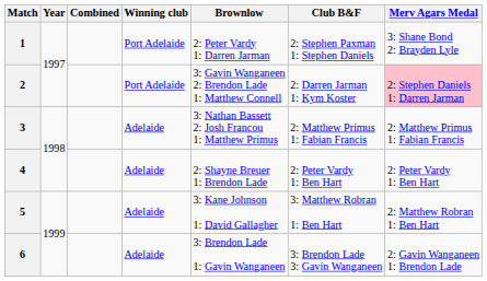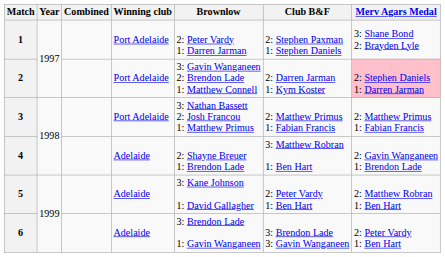 <table class="wikitable sortable">
 <tr>
 <th>Match</th>
 <th>Year</th>
 <th>Combined</th>
 <th>Winning club</th>
 <th class="unsortable">Brownlow</th>
 <th class="unsortable">Club B&F</th>
 <th class="unsortable"><a href='#'>Merv Agars Medal</a></th>
 </tr>
 <tr>
 <th>1</th>
 <td rowspan="2">1997</td>
 <td> </td>
 <td><a href='#'>Port Adelaide</a></td>
 <td><br>2: <a href='#'>Peter Vardy</a><br>1: <a href='#'>Darren Jarman</a></td>
 <td><br>2: <a href='#'>Stephen Paxman</a><br>1: <a href='#'>Stephen Daniels</a></td>
 <td>3: <a href='#'>Shane Bond</a><br>2: <a href='#'>Brayden Lyle</a><br></td>
 </tr>
 <tr>
 <th>2</th>
 <td> </td>
 <td><a href='#'>Port Adelaide</a></td>
 <td>3: <a href='#'>Gavin Wanganeen</a><br>2: <a href='#'>Brendon Lade</a><br>1: <a href='#'>Matthew Connell</a></td>
 <td><br>2: <a href='#'>Darren Jarman</a><br>1: <a href='#'>Kym Koster</a></td>
 <td style="background: pink;"><br>2: <a href='#'>Stephen Daniels</a><br>1: <a href='#'>Darren Jarman</a></td>
 </tr>
 <tr>
 <th>3</th>
 <td rowspan="2">1998</td>
 <td> </td>
-<td><a href='#'>Adelaide</a></td>
+<td><a href='#'>Port Adelaide</a></td>
 <td>3: <a href='#'>Nathan Bassett</a><br>2: <a href='#'>Josh Francou</a><br>1: <a href='#'>Matthew Primus</a></td>
 <td><br>2: <a href='#'>Matthew Primus</a><br>1: <a href='#'>Fabian Francis</a></td>
 <td><br>2: <a href='#'>Matthew Primus</a><br>1: <a href='#'>Fabian Francis</a></td>
 </tr>
 <tr>
 <th>4</th>
 <td> </td>
 <td><a href='#'>Adelaide</a></td>
 <td><br>2: <a href='#'>Shayne Breuer</a><br>1: <a href='#'>Brendon Lade</a></td>
-<td><br>2: <a href='#'>Peter Vardy</a><br>1: <a href='#'>Ben Hart</a></td>
-<td><br>2: <a href='#'>Peter Vardy</a><br>1: <a href='#'>Ben Hart</a></td>
+<td>3: <a href='#'>Matthew Robran</a><br><br>1: <a href='#'>Ben Hart</a></td>
+<td><br>2: <a href='#'>Gavin Wanganeen</a><br>1: <a href='#'>Brendon Lade</a></td>
 </tr>
 <tr>
 <th>5</th>
 <td rowspan="2">1999</td>
 <td> </td>
 <td><a href='#'>Adelaide</a></td>
 <td>3: <a href='#'>Kane Johnson</a><br><br>1: <a href='#'>David Gallagher</a></td>
-<td>3: <a href='#'>Matthew Robran</a><br><br>1: <a href='#'>Ben Hart</a></td>
+<td><br>2: <a href='#'>Peter Vardy</a><br>1: <a href='#'>Ben Hart</a></td>
 <td><br>2: <a href='#'>Matthew Robran</a><br>1: <a href='#'>Ben Hart</a></td>
 </tr>
 <tr>
 <th>6</th>
 <td> </td>
 <td><a href='#'>Adelaide</a></td>
 <td>3: <a href='#'>Brendon Lade</a><br><br>1: <a href='#'>Gavin Wanganeen</a></td>
 <td><br>3: <a href='#'>Brendon Lade</a><br>3: <a href='#'>Gavin Wanganeen</a></td>
-<td><br>2: <a href='#'>Gavin Wanganeen</a><br>1: <a href='#'>Brendon Lade</a></td>
+<td><br>2: <a href='#'>Peter Vardy</a><br>1: <a href='#'>Ben Hart</a></td>
 </tr>
 </table>
